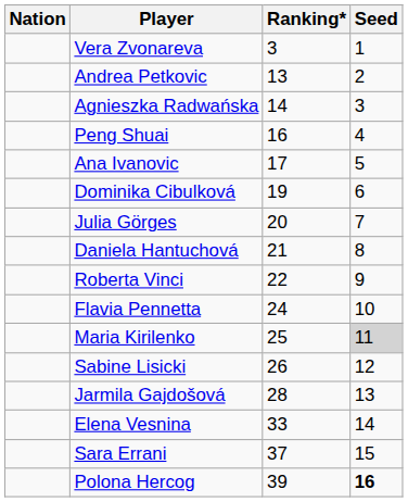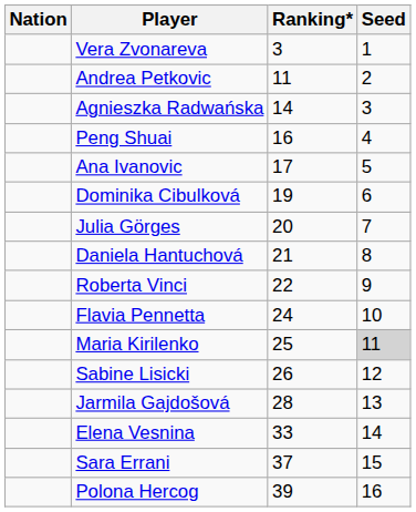 <table class="wikitable" border="1">
 <tr>
 <th>Nation</th>
 <th>Player</th>
 <th>Ranking*</th>
 <th>Seed</th>
 </tr>
 <tr>
 <td></td>
 <td><a href='#'>Vera Zvonareva</a></td>
 <td>3</td>
 <td>1</td>
 </tr>
 <tr>
 <td></td>
 <td><a href='#'>Andrea Petkovic</a></td>
-<td>13</td>
+<td>11</td>
 <td>2</td>
 </tr>
 <tr>
 <td></td>
 <td><a href='#'>Agnieszka Radwańska</a></td>
 <td>14</td>
 <td>3</td>
 </tr>
 <tr>
 <td></td>
 <td><a href='#'>Peng Shuai</a></td>
 <td>16</td>
 <td>4</td>
 </tr>
 <tr>
 <td></td>
 <td><a href='#'>Ana Ivanovic</a></td>
 <td>17</td>
 <td>5</td>
 </tr>
 <tr>
 <td></td>
 <td><a href='#'>Dominika Cibulková</a></td>
 <td>19</td>
 <td>6</td>
 </tr>
 <tr>
 <td></td>
 <td><a href='#'>Julia Görges</a></td>
 <td>20</td>
 <td>7</td>
 </tr>
 <tr>
 <td></td>
 <td><a href='#'>Daniela Hantuchová</a></td>
 <td>21</td>
 <td>8</td>
 </tr>
 <tr>
 <td></td>
 <td><a href='#'>Roberta Vinci</a></td>
 <td>22</td>
 <td>9</td>
 </tr>
 <tr>
 <td></td>
 <td><a href='#'>Flavia Pennetta</a></td>
 <td>24</td>
 <td>10</td>
 </tr>
 <tr>
 <td></td>
 <td><a href='#'>Maria Kirilenko</a></td>
 <td>25</td>
 <td style="background: lightgrey;">11</td>
 </tr>
 <tr>
 <td></td>
 <td><a href='#'>Sabine Lisicki</a></td>
 <td>26</td>
 <td>12</td>
 </tr>
 <tr>
 <td></td>
 <td><a href='#'>Jarmila Gajdošová</a></td>
 <td>28</td>
 <td>13</td>
 </tr>
 <tr>
 <td></td>
 <td><a href='#'>Elena Vesnina</a></td>
 <td>33</td>
 <td>14</td>
 </tr>
 <tr>
 <td></td>
 <td><a href='#'>Sara Errani</a></td>
 <td>37</td>
 <td>15</td>
 </tr>
 <tr>
 <td></td>
 <td><a href='#'>Polona Hercog</a></td>
 <td>39</td>
-<td><strong>16</strong></td>
+<td>16</td>
 </tr>
 </table>
